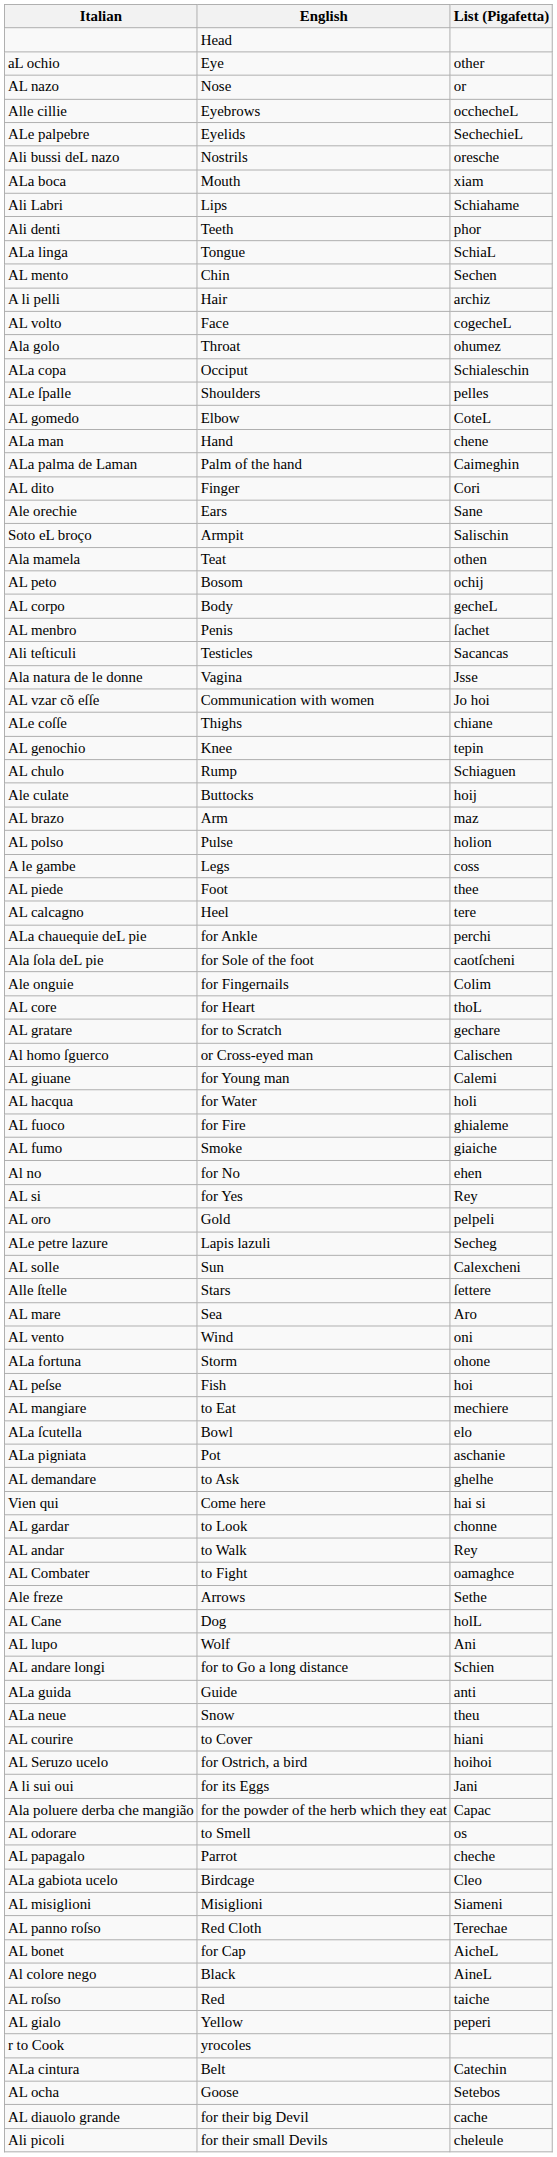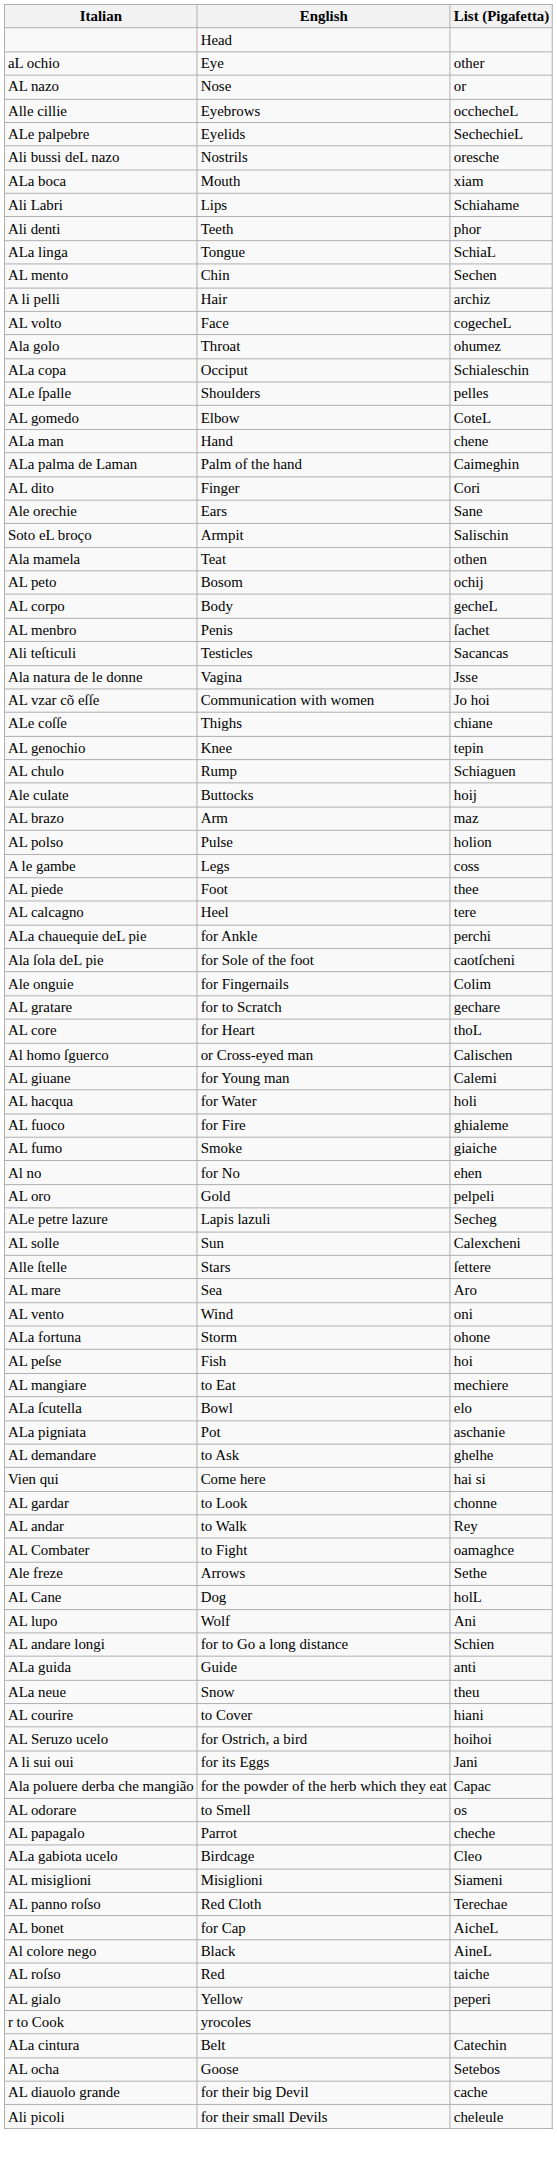 <table class="wikitable">
 <tr>
 <th>Italian</th>
 <th>English</th>
 <th>List (Pigafetta)</th>
 </tr>
 <tr>
 <td></td>
 <td>Head</td>
 <td></td>
 </tr>
 <tr>
 <td>aL ochio</td>
 <td>Eye</td>
 <td>other</td>
 </tr>
 <tr>
 <td>AL nazo</td>
 <td>Nose</td>
 <td>or</td>
 </tr>
 <tr>
 <td>Alle cillie</td>
 <td>Eyebrows</td>
 <td>occhecheL</td>
 </tr>
 <tr>
 <td>ALe palpebre</td>
 <td>Eyelids</td>
 <td>SechechieL</td>
 </tr>
 <tr>
 <td>Ali bussi deL nazo</td>
 <td>Nostrils</td>
 <td>oresche</td>
 </tr>
 <tr>
 <td>ALa boca</td>
 <td>Mouth</td>
 <td>xiam</td>
 </tr>
 <tr>
 <td>Ali Labri</td>
 <td>Lips</td>
 <td>Schiahame</td>
 </tr>
 <tr>
 <td>Ali denti</td>
 <td>Teeth</td>
 <td>phor</td>
 </tr>
 <tr>
 <td>ALa linga</td>
 <td>Tongue</td>
 <td>SchiaL</td>
 </tr>
 <tr>
 <td>AL mento</td>
 <td>Chin</td>
 <td>Sechen</td>
 </tr>
 <tr>
 <td>A li pelli</td>
 <td>Hair</td>
 <td>archiz</td>
 </tr>
 <tr>
 <td>AL volto</td>
 <td>Face</td>
 <td>cogecheL</td>
 </tr>
 <tr>
 <td>Ala golo</td>
 <td>Throat</td>
 <td>ohumez</td>
 </tr>
 <tr>
 <td>ALa copa</td>
 <td>Occiput</td>
 <td>Schialeschin</td>
 </tr>
 <tr>
 <td>ALe ſpalle</td>
 <td>Shoulders</td>
 <td>pelles</td>
 </tr>
 <tr>
 <td>AL gomedo</td>
 <td>Elbow</td>
 <td>CoteL</td>
 </tr>
 <tr>
 <td>ALa man</td>
 <td>Hand</td>
 <td>chene</td>
 </tr>
 <tr>
 <td>ALa palma de Laman</td>
 <td>Palm of the hand</td>
 <td>Caimeghin</td>
 </tr>
 <tr>
 <td>AL dito</td>
 <td>Finger</td>
 <td>Cori</td>
 </tr>
 <tr>
 <td>Ale orechie</td>
 <td>Ears</td>
 <td>Sane</td>
 </tr>
 <tr>
 <td>Soto eL broço</td>
 <td>Armpit</td>
 <td>Salischin</td>
 </tr>
 <tr>
 <td>Ala mamela</td>
 <td>Teat</td>
 <td>othen</td>
 </tr>
 <tr>
 <td>AL peto</td>
 <td>Bosom</td>
 <td>ochij</td>
 </tr>
 <tr>
 <td>AL corpo</td>
 <td>Body</td>
 <td>gecheL</td>
 </tr>
 <tr>
 <td>AL menbro</td>
 <td>Penis</td>
 <td>ſachet</td>
 </tr>
 <tr>
 <td>Ali teſticuli</td>
 <td>Testicles</td>
 <td>Sacancas</td>
 </tr>
 <tr>
 <td>Ala natura de le donne</td>
 <td>Vagina</td>
 <td>Jsse</td>
 </tr>
 <tr>
 <td>AL vzar cõ eſſe</td>
 <td>Communication with women</td>
 <td>Jo hoi</td>
 </tr>
 <tr>
 <td>ALe coſſe</td>
 <td>Thighs</td>
 <td>chiane</td>
 </tr>
 <tr>
 <td>AL genochio</td>
 <td>Knee</td>
 <td>tepin</td>
 </tr>
 <tr>
 <td>AL chulo</td>
 <td>Rump</td>
 <td>Schiaguen</td>
 </tr>
 <tr>
 <td>Ale culate</td>
 <td>Buttocks</td>
 <td>hoij</td>
 </tr>
 <tr>
 <td>AL brazo</td>
 <td>Arm</td>
 <td>maz</td>
 </tr>
 <tr>
 <td>AL polso</td>
 <td>Pulse</td>
 <td>holion</td>
 </tr>
 <tr>
 <td>A le gambe</td>
 <td>Legs</td>
 <td>coss</td>
 </tr>
 <tr>
 <td>AL piede</td>
 <td>Foot</td>
 <td>thee</td>
 </tr>
 <tr>
 <td>AL calcagno</td>
 <td>Heel</td>
 <td>tere</td>
 </tr>
 <tr>
 <td>ALa chauequie deL pie</td>
 <td>for Ankle</td>
 <td>perchi</td>
 </tr>
 <tr>
 <td>Ala ſola deL pie</td>
 <td>for Sole of the foot</td>
 <td>caotſcheni</td>
 </tr>
 <tr>
 <td>Ale onguie</td>
 <td>for Fingernails</td>
 <td>Colim</td>
 </tr>
 <tr>
+<td>AL gratare</td>
+<td>for to Scratch</td>
+<td>gechare</td>
+</tr>
+<tr>
 <td>AL core</td>
 <td>for Heart</td>
 <td>thoL</td>
-</tr>
-<tr>
-<td>AL gratare</td>
-<td>for to Scratch</td>
-<td>gechare</td>
 </tr>
 <tr>
 <td>Al homo ſguerco</td>
 <td>or Cross-eyed man</td>
 <td>Calischen</td>
 </tr>
 <tr>
 <td>AL giuane</td>
 <td>for Young man</td>
 <td>Calemi</td>
 </tr>
 <tr>
 <td>AL hacqua</td>
 <td>for Water</td>
 <td>holi</td>
 </tr>
 <tr>
 <td>AL fuoco</td>
 <td>for Fire</td>
 <td>ghialeme</td>
 </tr>
 <tr>
 <td>AL fumo</td>
 <td>Smoke</td>
 <td>giaiche</td>
 </tr>
 <tr>
 <td>Al no</td>
 <td>for No</td>
 <td>ehen</td>
-</tr>
-<tr>
-<td>AL si</td>
-<td>for Yes</td>
-<td>Rey</td>
 </tr>
 <tr>
 <td>AL oro</td>
 <td>Gold</td>
 <td>pelpeli</td>
 </tr>
 <tr>
 <td>ALe petre lazure</td>
 <td>Lapis lazuli</td>
 <td>Secheg</td>
 </tr>
 <tr>
 <td>AL solle</td>
 <td>Sun</td>
 <td>Calexcheni</td>
 </tr>
 <tr>
 <td>Alle ſtelle</td>
 <td>Stars</td>
 <td>ſettere</td>
 </tr>
 <tr>
 <td>AL mare</td>
 <td>Sea</td>
 <td>Aro</td>
 </tr>
 <tr>
 <td>AL vento</td>
 <td>Wind</td>
 <td>oni</td>
 </tr>
 <tr>
 <td>ALa fortuna</td>
 <td>Storm</td>
 <td>ohone</td>
 </tr>
 <tr>
 <td>AL peſse</td>
 <td>Fish</td>
 <td>hoi</td>
 </tr>
 <tr>
 <td>AL mangiare</td>
 <td>to Eat</td>
 <td>mechiere</td>
 </tr>
 <tr>
 <td>ALa ſcutella</td>
 <td>Bowl</td>
 <td>elo</td>
 </tr>
 <tr>
 <td>ALa pigniata</td>
 <td>Pot</td>
 <td>aschanie</td>
 </tr>
 <tr>
 <td>AL demandare</td>
 <td>to Ask</td>
 <td>ghelhe</td>
 </tr>
 <tr>
 <td>Vien qui</td>
 <td>Come here</td>
 <td>hai si</td>
 </tr>
 <tr>
 <td>AL gardar</td>
 <td>to Look</td>
 <td>chonne</td>
 </tr>
 <tr>
 <td>AL andar</td>
 <td>to Walk</td>
 <td>Rey</td>
 </tr>
 <tr>
 <td>AL Combater</td>
 <td>to Fight</td>
 <td>oamaghce</td>
 </tr>
 <tr>
 <td>Ale freze</td>
 <td>Arrows</td>
 <td>Sethe</td>
 </tr>
 <tr>
 <td>AL Cane</td>
 <td>Dog</td>
 <td>holL</td>
 </tr>
 <tr>
 <td>AL lupo</td>
 <td>Wolf</td>
 <td>Ani</td>
 </tr>
 <tr>
 <td>AL andare longi</td>
 <td>for to Go a long distance</td>
 <td>Schien</td>
 </tr>
 <tr>
 <td>ALa guida</td>
 <td>Guide</td>
 <td>anti</td>
 </tr>
 <tr>
 <td>ALa neue</td>
 <td>Snow</td>
 <td>theu</td>
 </tr>
 <tr>
 <td>AL courire</td>
 <td>to Cover</td>
 <td>hiani</td>
 </tr>
 <tr>
 <td>AL Seruzo ucelo</td>
 <td>for Ostrich, a bird</td>
 <td>hoihoi</td>
 </tr>
 <tr>
 <td>A li sui oui</td>
 <td>for its Eggs</td>
 <td>Jani</td>
 </tr>
 <tr>
 <td>Ala poluere derba che mangião</td>
 <td>for the powder of the herb which they eat</td>
 <td>Capac</td>
 </tr>
 <tr>
 <td>AL odorare</td>
 <td>to Smell</td>
 <td>os</td>
 </tr>
 <tr>
 <td>AL papagalo</td>
 <td>Parrot</td>
 <td>cheche</td>
 </tr>
 <tr>
 <td>ALa gabiota ucelo</td>
 <td>Birdcage</td>
 <td>Cleo</td>
 </tr>
 <tr>
 <td>AL misiglioni</td>
 <td>Misiglioni</td>
 <td>Siameni</td>
 </tr>
 <tr>
 <td>AL panno roſso</td>
 <td>Red Cloth</td>
 <td>Terechae</td>
 </tr>
 <tr>
 <td>AL bonet</td>
 <td>for Cap</td>
 <td>AicheL</td>
 </tr>
 <tr>
 <td>Al colore nego</td>
 <td>Black</td>
 <td>AineL</td>
 </tr>
 <tr>
 <td>AL roſso</td>
 <td>Red</td>
 <td>taiche</td>
 </tr>
 <tr>
 <td>AL gialo</td>
 <td>Yellow</td>
 <td>peperi</td>
 </tr>
 <tr>
 <td AL coçinare>r to Cook</td>
 <td>yrocoles</td>
 </tr>
 <tr>
 <td>ALa cintura</td>
 <td>Belt</td>
 <td>Catechin</td>
 </tr>
 <tr>
 <td>AL ocha</td>
 <td>Goose</td>
 <td>Setebos</td>
 </tr>
 <tr>
 <td>AL diauolo grande</td>
 <td>for their big Devil</td>
 <td>cache</td>
 </tr>
 <tr>
 <td>Ali picoli</td>
 <td>for their small Devils</td>
 <td>cheleule</td>
 </tr>
 </table>
